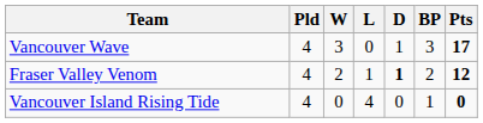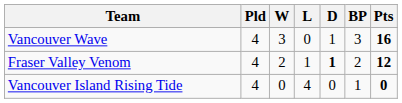 <table class="wikitable" style="text-align: center;">
 <tr>
 <th width="250">Team</th>
 <th width="20">Pld</th>
 <th width="20">W</th>
 <th width="20">L</th>
 <th width="20">D</th>
 <th width="20">BP</th>
 <th width="20">Pts</th>
 </tr>
 <tr>
 <td align=left><a href='#'>Vancouver Wave</a></td>
 <td>4</td>
 <td>3</td>
 <td>0</td>
 <td>1</td>
 <td>3</td>
-<td><strong>17</strong></td>
+<td><strong>16</strong></td>
 </tr>
 <tr>
 <td align=left><a href='#'>Fraser Valley Venom</a></td>
 <td>4</td>
 <td>2</td>
 <td>1</td>
 <td><strong>1</strong></td>
 <td>2</td>
 <td><strong>12</strong></td>
 </tr>
 <tr>
 <td align=left><a href='#'>Vancouver Island Rising Tide</a></td>
 <td>4</td>
 <td>0</td>
 <td>4</td>
 <td>0</td>
 <td>1</td>
 <td><strong>0</strong></td>
 </tr>
 </table>
